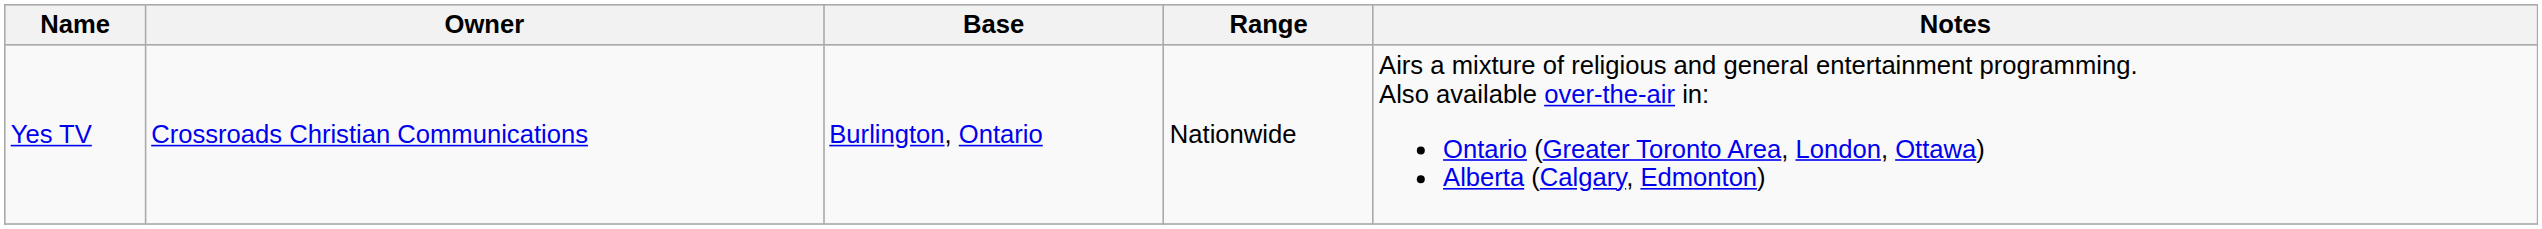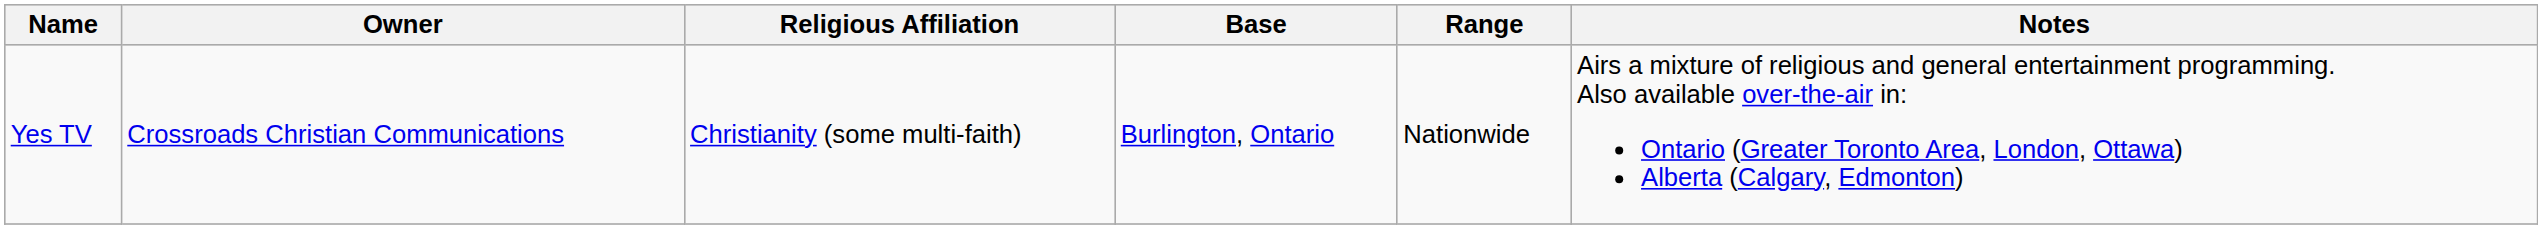 <table class="wikitable" width="100%">
 <tr>
 <th>Name</th>
 <th>Owner</th>
+<th>Religious Affiliation</th>
 <th>Base</th>
 <th>Range</th>
 <th>Notes</th>
 </tr>
 <tr>
 <td><a href='#'>Yes TV</a></td>
 <td><a href='#'>Crossroads Christian Communications</a></td>
+<td><a href='#'>Christianity</a> (some multi-faith)</td>
 <td><a href='#'>Burlington</a>, <a href='#'>Ontario</a></td>
 <td>Nationwide</td>
 <td>Airs a mixture of religious and general entertainment programming.<br>Also available <a href='#'>over-the-air</a> in:<ul><li><a href='#'>Ontario</a> (<a href='#'>Greater Toronto Area</a>, <a href='#'>London</a>, <a href='#'>Ottawa</a>)</li><li><a href='#'>Alberta</a> (<a href='#'>Calgary</a>, <a href='#'>Edmonton</a>)</li></ul></td>
 </tr>
 </table>
